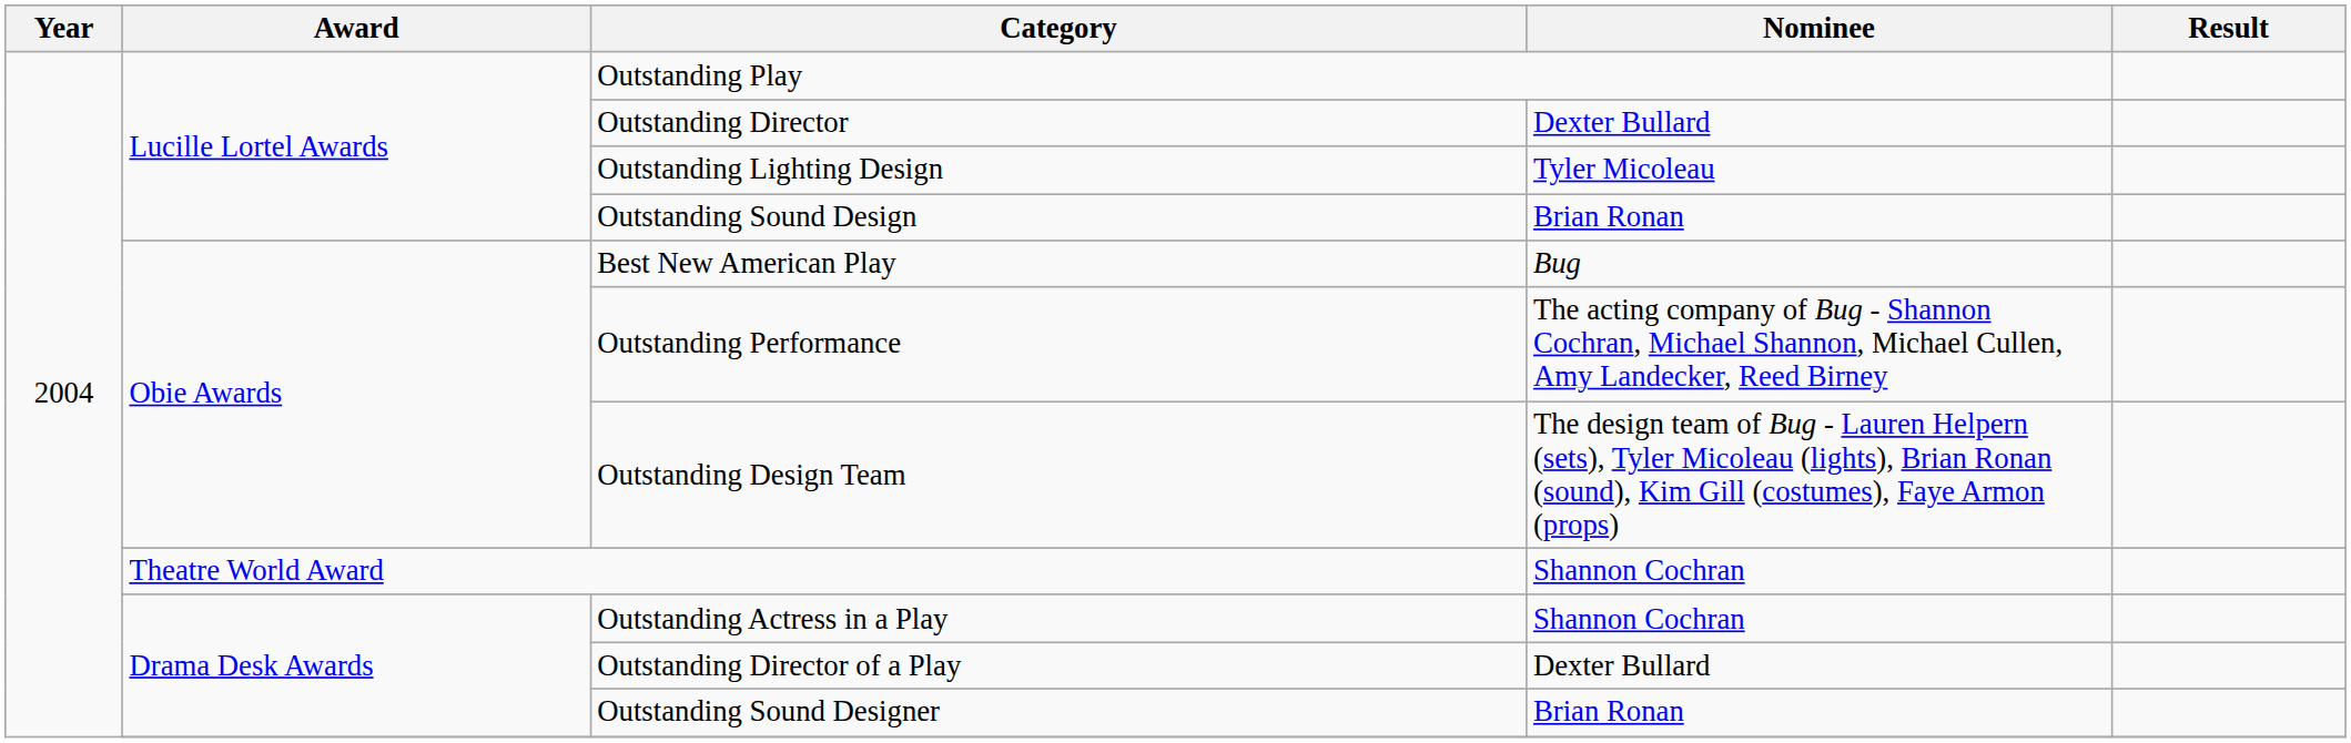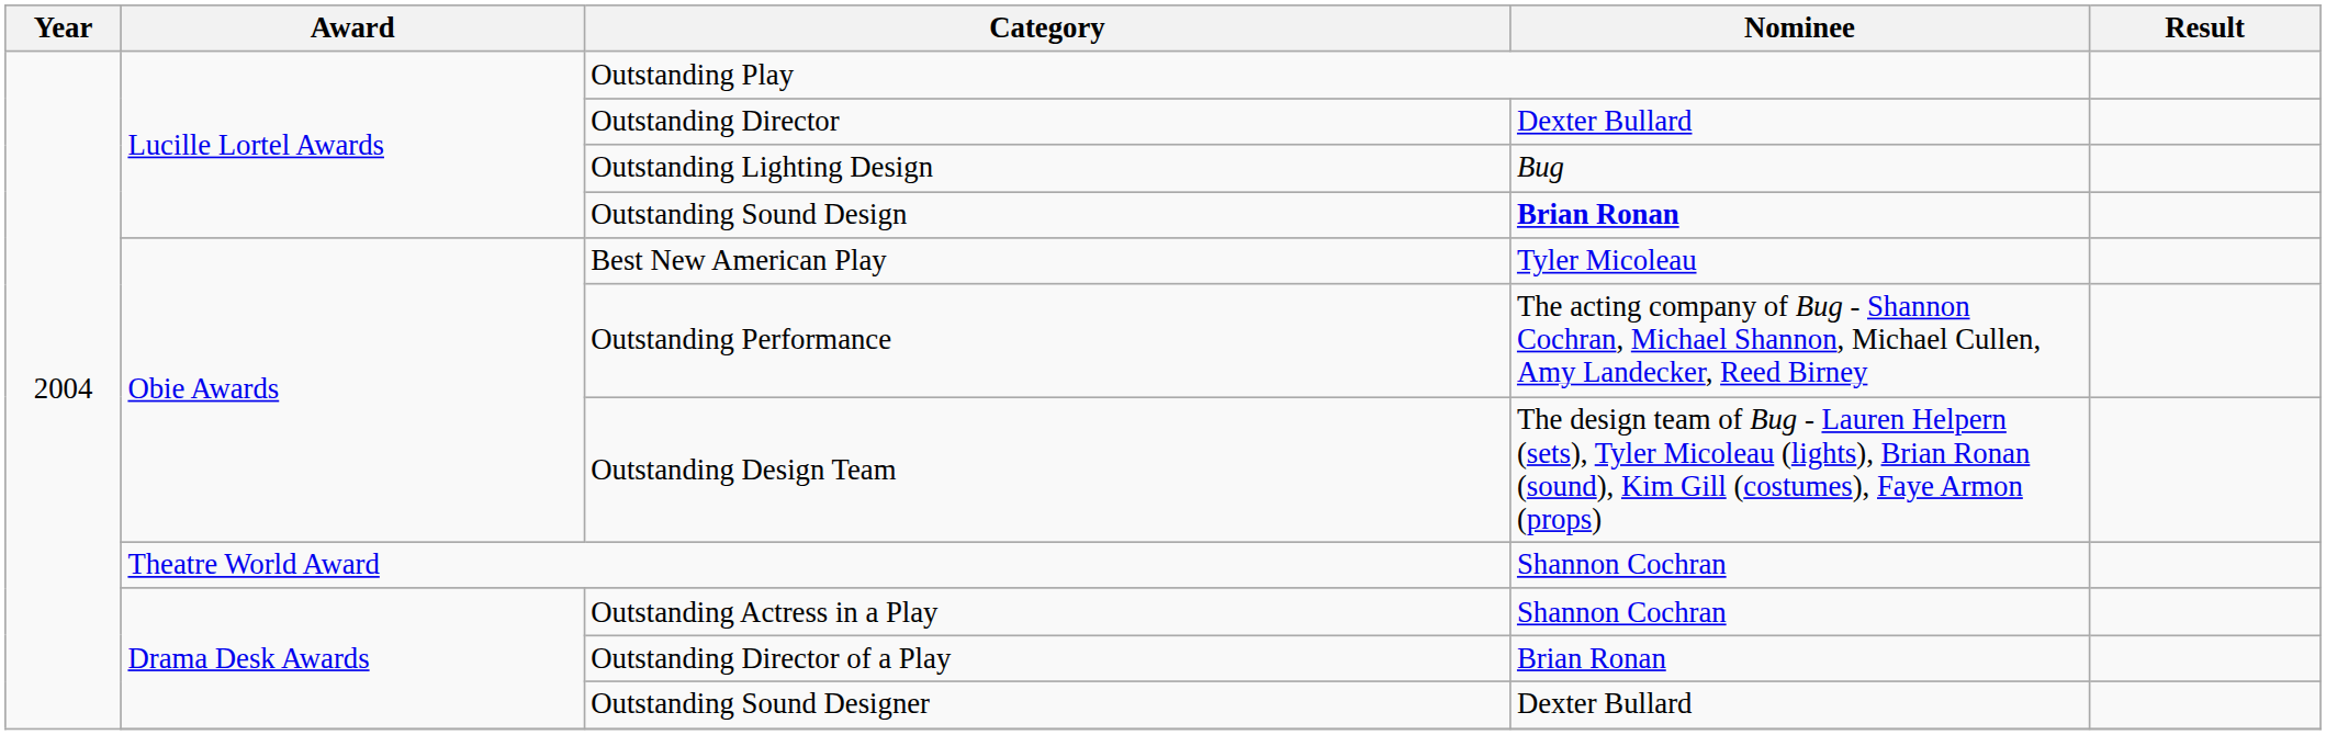 <table class="wikitable" style="width:100%;">
 <tr>
 <th style="width:5%;">Year</th>
 <th style="width:20%;">Award</th>
 <th style="width:40%;">Category</th>
 <th style="width:25%;">Nominee</th>
 <th style="width:10%;">Result</th>
 </tr>
 <tr>
 <td rowspan="41" style="text-align:center;">2004</td>
 <td rowspan="4"><a href='#'>Lucille Lortel Awards</a></td>
 <td colspan="2">Outstanding Play</td>
 <td></td>
 </tr>
 <tr>
 <td>Outstanding Director</td>
 <td><a href='#'>Dexter Bullard</a></td>
 <td></td>
 </tr>
 <tr>
 <td>Outstanding Lighting Design</td>
-<td><a href='#'>Tyler Micoleau</a></td>
+<td><em>Bug</em></td>
 <td></td>
 </tr>
 <tr>
 <td>Outstanding Sound Design</td>
-<td><a href='#'>Brian Ronan</a></td>
+<td><strong><a href='#'>Brian Ronan</a></strong></td>
 <td></td>
 </tr>
 <tr>
 <td rowspan="3"><a href='#'>Obie Awards</a></td>
 <td>Best New American Play</td>
-<td><em>Bug</em></td>
+<td><a href='#'>Tyler Micoleau</a></td>
 <td></td>
 </tr>
 <tr>
 <td>Outstanding Performance</td>
 <td>The acting company of <em>Bug</em> - <a href='#'>Shannon Cochran</a>, <a href='#'>Michael Shannon</a>, Michael Cullen, <a href='#'>Amy Landecker</a>, <a href='#'>Reed Birney</a></td>
 <td></td>
 </tr>
 <tr>
 <td>Outstanding Design Team</td>
 <td>The design team of <em>Bug</em> - <a href='#'>Lauren Helpern</a> (<a href='#'>sets</a>), <a href='#'>Tyler Micoleau</a> (<a href='#'>lights</a>), <a href='#'>Brian Ronan</a> (<a href='#'>sound</a>), <a href='#'>Kim Gill</a> (<a href='#'>costumes</a>), <a href='#'>Faye Armon</a> (<a href='#'>props</a>)</td>
 <td></td>
 </tr>
 <tr>
 <td colspan="2"><a href='#'>Theatre World Award</a></td>
 <td><a href='#'>Shannon Cochran</a></td>
 <td></td>
 </tr>
 <tr>
 <td rowspan="3"><a href='#'>Drama Desk Awards</a></td>
 <td>Outstanding Actress in a Play</td>
 <td><a href='#'>Shannon Cochran</a></td>
 <td></td>
 </tr>
 <tr>
 <td>Outstanding Director of a Play</td>
-<td>Dexter Bullard</td>
+<td><a href='#'>Brian Ronan</a></td>
 <td></td>
 </tr>
 <tr>
 <td>Outstanding Sound Designer</td>
-<td><a href='#'>Brian Ronan</a></td>
+<td>Dexter Bullard</td>
 <td></td>
 </tr>
 <tr>
 </tr>
 </table>
